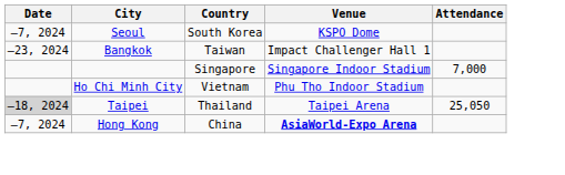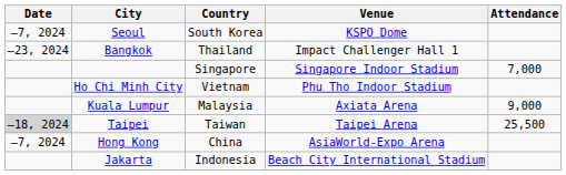 <table class="wikitable plainrowheaders sortable" style="text-align:center";>
 <tr>
 <th scope="col">Date</th>
 <th scope="col">City</th>
 <th scope="col">Country</th>
 <th scope="col">Venue</th>
 <th scope="col">Attendance</th>
 </tr>
 <tr>
 <td>–7, 2024</td>
 <td><a href='#'>Seoul</a></td>
 <td>South Korea</td>
 <td><a href='#'>KSPO Dome</a></td>
 <td></td>
 </tr>
 <tr>
 <td>–23, 2024</td>
 <td><a href='#'>Bangkok</a></td>
-<td>Taiwan</td>
+<td>Thailand</td>
 <td>Impact Challenger Hall 1</td>
 <td></td>
 </tr>
 <tr>
 <td></td>
 <td></td>
 <td>Singapore</td>
 <td><a href='#'>Singapore Indoor Stadium</a></td>
 <td>7,000</td>
 </tr>
 <tr>
 <td></td>
 <td><a href='#'>Ho Chi Minh City</a></td>
 <td>Vietnam</td>
 <td><a href='#'>Phu Tho Indoor Stadium</a></td>
 <td></td>
 </tr>
 <tr>
+<td></td>
+<td><a href='#'>Kuala Lumpur</a></td>
+<td>Malaysia</td>
+<td><a href='#'>Axiata Arena</a></td>
+<td>9,000</td>
+</tr>
+<tr>
 <td style="background: lightgrey;">–18, 2024</td>
 <td><a href='#'>Taipei</a></td>
-<td>Thailand</td>
+<td>Taiwan</td>
 <td><a href='#'>Taipei Arena</a></td>
-<td>25,050</td>
+<td>25,500</td>
 </tr>
 <tr>
 <td>–7, 2024</td>
 <td><a href='#'>Hong Kong</a></td>
 <td>China</td>
-<td><strong><a href='#'>AsiaWorld-Expo Arena</a></strong></td>
+<td><a href='#'>AsiaWorld-Expo Arena</a></td>
+<td></td>
+</tr>
+<tr>
+<td></td>
+<td><a href='#'>Jakarta</a></td>
+<td>Indonesia</td>
+<td><a href='#'>Beach City International Stadium</a></td>
 <td></td>
 </tr>
 </table>
